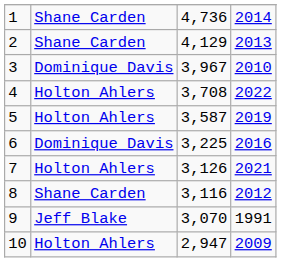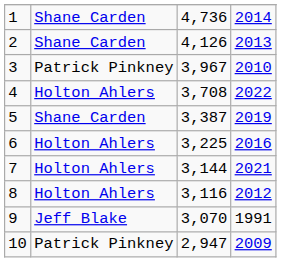 <table class="wikitable">
 <tr>
 </tr>
 <tr>
 <td>1</td>
 <td><a href='#'>Shane Carden</a></td>
 <td>4,736</td>
 <td><a href='#'>2014</a></td>
 </tr>
 <tr>
 <td>2</td>
 <td><a href='#'>Shane Carden</a></td>
-<td>4,129</td>
+<td>4,126</td>
 <td><a href='#'>2013</a></td>
 </tr>
 <tr>
 <td>3</td>
-<td><a href='#'>Dominique Davis</a></td>
+<td>Patrick Pinkney</td>
 <td>3,967</td>
 <td><a href='#'>2010</a></td>
 </tr>
 <tr>
 <td>4</td>
 <td><a href='#'>Holton Ahlers</a></td>
 <td>3,708</td>
 <td><a href='#'>2022</a></td>
 </tr>
 <tr>
 <td>5</td>
-<td><a href='#'>Holton Ahlers</a></td>
-<td>3,587</td>
+<td><a href='#'>Shane Carden</a></td>
+<td>3,387</td>
 <td><a href='#'>2019</a></td>
 </tr>
 <tr>
 <td>6</td>
-<td><a href='#'>Dominique Davis</a></td>
+<td><a href='#'>Holton Ahlers</a></td>
 <td>3,225</td>
 <td><a href='#'>2016</a></td>
 </tr>
 <tr>
 <td>7</td>
 <td><a href='#'>Holton Ahlers</a></td>
-<td>3,126</td>
+<td>3,144</td>
 <td><a href='#'>2021</a></td>
 </tr>
 <tr>
 <td>8</td>
-<td><a href='#'>Shane Carden</a></td>
+<td><a href='#'>Holton Ahlers</a></td>
 <td>3,116</td>
 <td><a href='#'>2012</a></td>
 </tr>
 <tr>
 <td>9</td>
 <td><a href='#'>Jeff Blake</a></td>
 <td>3,070</td>
 <td>1991</td>
 </tr>
 <tr>
 <td>10</td>
-<td><a href='#'>Holton Ahlers</a></td>
+<td>Patrick Pinkney</td>
 <td>2,947</td>
 <td><a href='#'>2009</a></td>
 </tr>
 </table>
